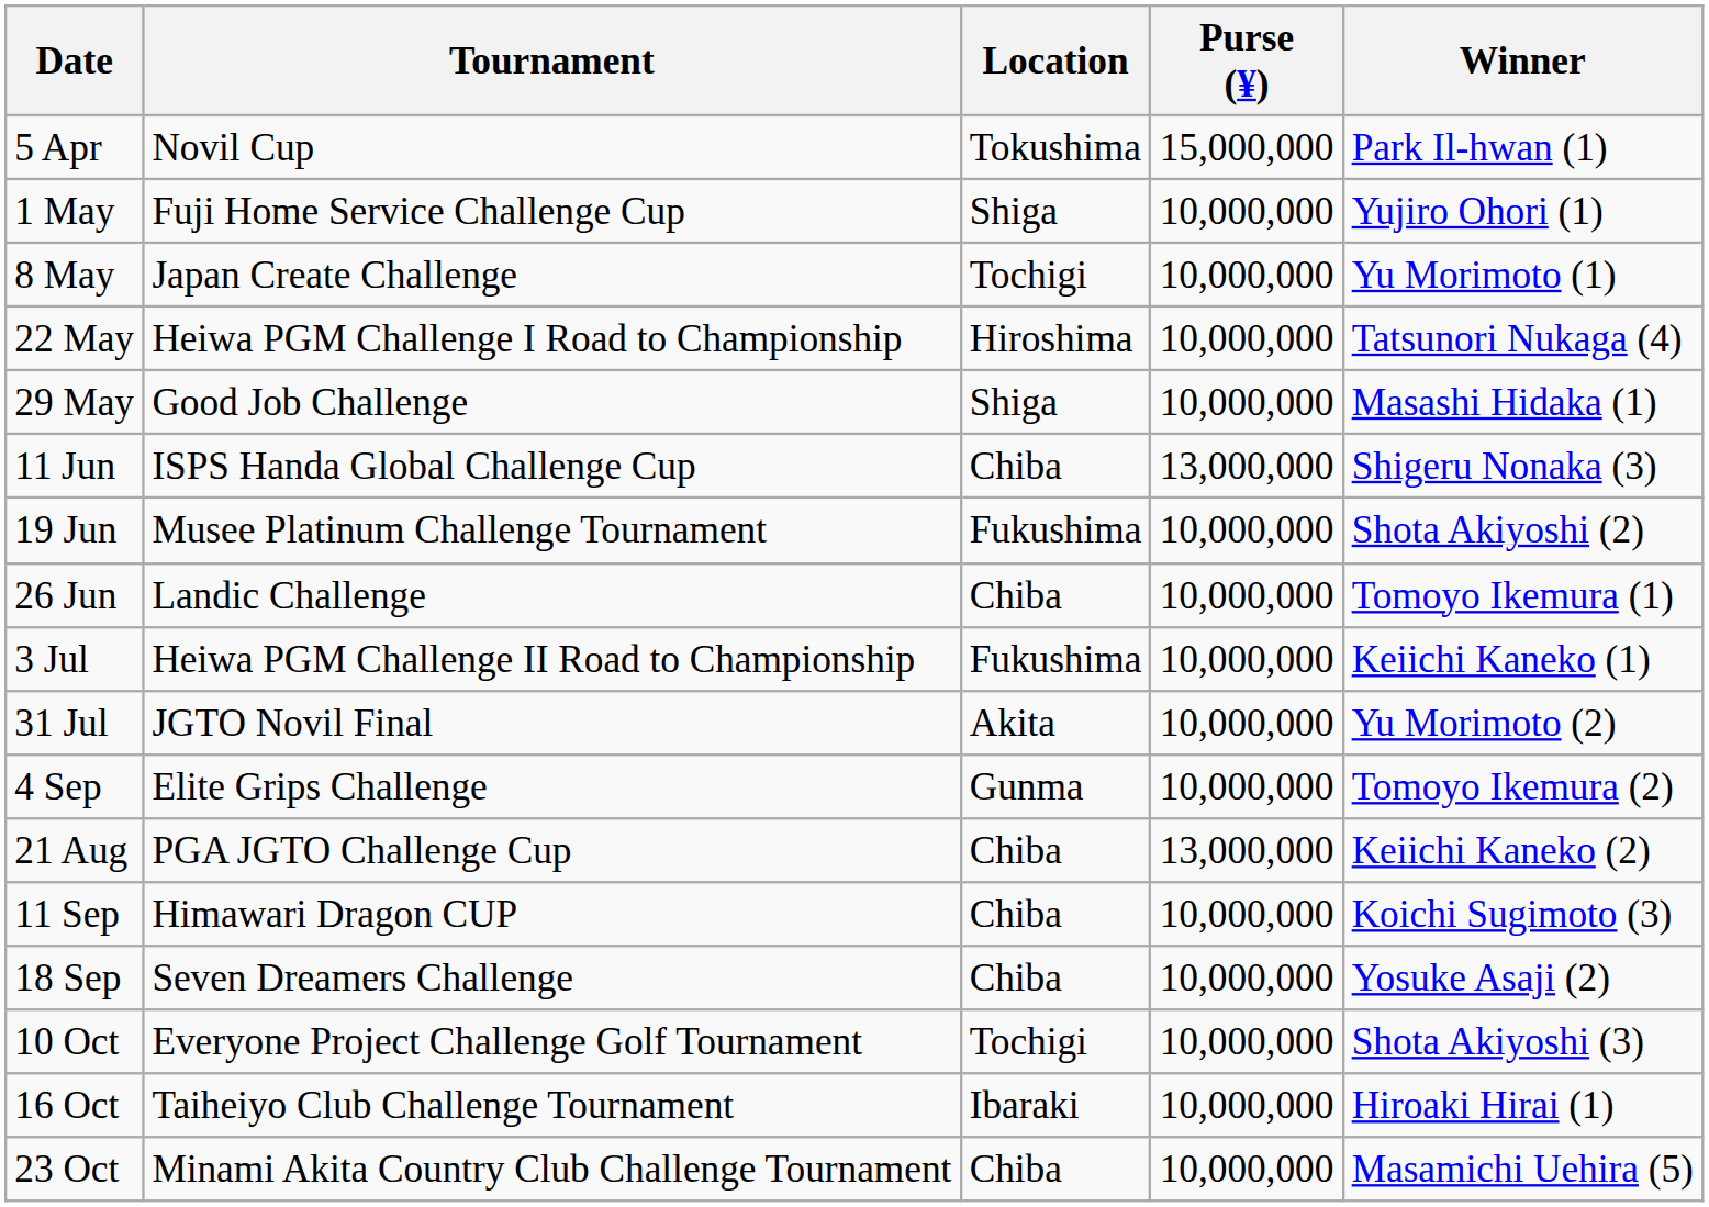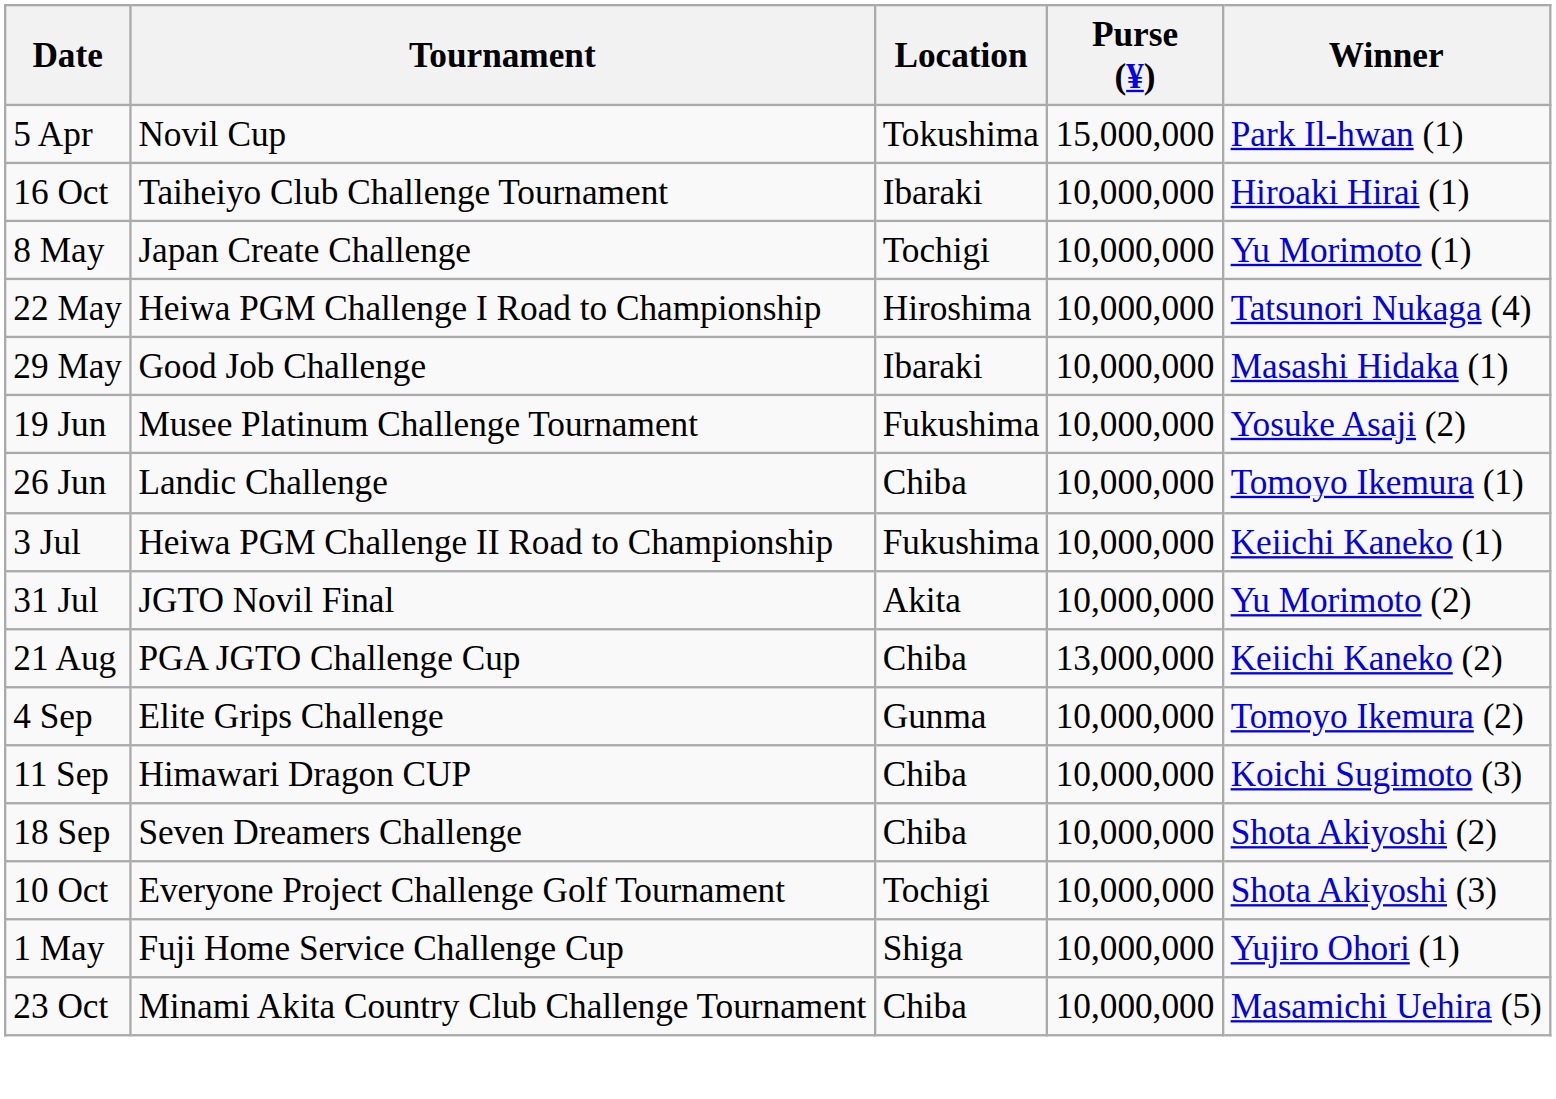 <table class="wikitable" style="font-size:95%">
 <tr>
 <th>Date</th>
 <th>Tournament</th>
 <th>Location</th>
 <th>Purse<br>(<a href='#'>¥</a>)</th>
 <th>Winner</th>
 </tr>
 <tr>
 <td>5 Apr</td>
 <td>Novil Cup</td>
 <td>Tokushima</td>
 <td align=right>15,000,000</td>
 <td> <a href='#'>Park Il-hwan</a> (1)</td>
 </tr>
 <tr>
-<td>1 May</td>
-<td>Fuji Home Service Challenge Cup</td>
-<td>Shiga</td>
+<td>16 Oct</td>
+<td>Taiheiyo Club Challenge Tournament</td>
+<td>Ibaraki</td>
 <td align=right>10,000,000</td>
-<td> <a href='#'>Yujiro Ohori</a> (1)</td>
+<td> <a href='#'>Hiroaki Hirai</a> (1)</td>
 </tr>
 <tr>
 <td>8 May</td>
 <td>Japan Create Challenge</td>
 <td>Tochigi</td>
 <td align=right>10,000,000</td>
 <td> <a href='#'>Yu Morimoto</a> (1)</td>
 </tr>
 <tr>
 <td>22 May</td>
 <td>Heiwa PGM Challenge I Road to Championship</td>
 <td>Hiroshima</td>
 <td align=right>10,000,000</td>
 <td> <a href='#'>Tatsunori Nukaga</a> (4)</td>
 </tr>
 <tr>
 <td>29 May</td>
 <td>Good Job Challenge</td>
-<td>Shiga</td>
+<td>Ibaraki</td>
 <td align=right>10,000,000</td>
 <td> <a href='#'>Masashi Hidaka</a> (1)</td>
-</tr>
-<tr>
-<td>11 Jun</td>
-<td>ISPS Handa Global Challenge Cup</td>
-<td>Chiba</td>
-<td align=right>13,000,000</td>
-<td> <a href='#'>Shigeru Nonaka</a> (3)</td>
 </tr>
 <tr>
 <td>19 Jun</td>
 <td>Musee Platinum Challenge Tournament</td>
 <td>Fukushima</td>
 <td align=right>10,000,000</td>
-<td> <a href='#'>Shota Akiyoshi</a> (2)</td>
+<td> <a href='#'>Yosuke Asaji</a> (2)</td>
 </tr>
 <tr>
 <td>26 Jun</td>
 <td>Landic Challenge</td>
 <td>Chiba</td>
 <td align=right>10,000,000</td>
 <td> <a href='#'>Tomoyo Ikemura</a> (1)</td>
 </tr>
 <tr>
 <td>3 Jul</td>
 <td>Heiwa PGM Challenge II Road to Championship</td>
 <td>Fukushima</td>
 <td align=right>10,000,000</td>
 <td> <a href='#'>Keiichi Kaneko</a> (1)</td>
 </tr>
 <tr>
 <td>31 Jul</td>
 <td>JGTO Novil Final</td>
 <td>Akita</td>
 <td align=right>10,000,000</td>
 <td> <a href='#'>Yu Morimoto</a> (2)</td>
 </tr>
 <tr>
+<td>21 Aug</td>
+<td>PGA JGTO Challenge Cup</td>
+<td>Chiba</td>
+<td align=right>13,000,000</td>
+<td> <a href='#'>Keiichi Kaneko</a> (2)</td>
+</tr>
+<tr>
 <td>4 Sep</td>
 <td>Elite Grips Challenge</td>
 <td>Gunma</td>
 <td align=right>10,000,000</td>
 <td> <a href='#'>Tomoyo Ikemura</a> (2)</td>
-</tr>
-<tr>
-<td>21 Aug</td>
-<td>PGA JGTO Challenge Cup</td>
-<td>Chiba</td>
-<td align=right>13,000,000</td>
-<td> <a href='#'>Keiichi Kaneko</a> (2)</td>
 </tr>
 <tr>
 <td>11 Sep</td>
 <td>Himawari Dragon CUP</td>
 <td>Chiba</td>
 <td align=right>10,000,000</td>
 <td> <a href='#'>Koichi Sugimoto</a> (3)</td>
 </tr>
 <tr>
 <td>18 Sep</td>
 <td>Seven Dreamers Challenge</td>
 <td>Chiba</td>
 <td align=right>10,000,000</td>
-<td> <a href='#'>Yosuke Asaji</a> (2)</td>
+<td> <a href='#'>Shota Akiyoshi</a> (2)</td>
 </tr>
 <tr>
 <td>10 Oct</td>
 <td>Everyone Project Challenge Golf Tournament</td>
 <td>Tochigi</td>
 <td align=right>10,000,000</td>
 <td> <a href='#'>Shota Akiyoshi</a> (3)</td>
 </tr>
 <tr>
-<td>16 Oct</td>
-<td>Taiheiyo Club Challenge Tournament</td>
-<td>Ibaraki</td>
+<td>1 May</td>
+<td>Fuji Home Service Challenge Cup</td>
+<td>Shiga</td>
 <td align=right>10,000,000</td>
-<td> <a href='#'>Hiroaki Hirai</a> (1)</td>
+<td> <a href='#'>Yujiro Ohori</a> (1)</td>
 </tr>
 <tr>
 <td>23 Oct</td>
 <td>Minami Akita Country Club Challenge Tournament</td>
 <td>Chiba</td>
 <td align=right>10,000,000</td>
 <td> <a href='#'>Masamichi Uehira</a> (5)</td>
 </tr>
 </table>
